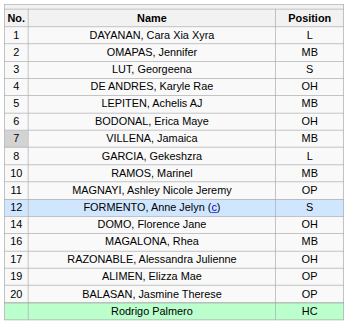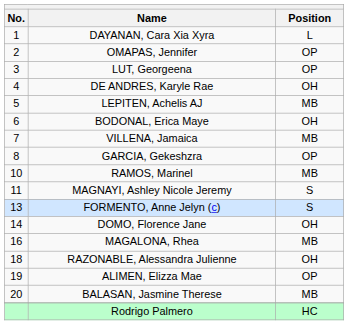 <table class="wikitable mw-collapsible mw-collapsed" style="text-align:center; width:500px; border:none">
 <tr>
 <th style="text-align:left" colspan="3"></th>
 </tr>
 <tr>
 <th style="width:7%">No.</th>
 <th>Name</th>
 <th style="width:20%">Position</th>
 </tr>
 <tr>
 <td>1</td>
 <td>DAYANAN, Cara Xia Xyra</td>
 <td>L</td>
 </tr>
 <tr>
 <td>2</td>
 <td>OMAPAS, Jennifer</td>
-<td>MB</td>
+<td>OP</td>
 </tr>
 <tr>
 <td>3</td>
 <td>LUT, Georgeena</td>
-<td>S</td>
+<td>OP</td>
 </tr>
 <tr>
 <td>4</td>
 <td>DE ANDRES, Karyle Rae</td>
 <td>OH</td>
 </tr>
 <tr>
 <td>5</td>
 <td>LEPITEN, Achelis AJ</td>
 <td>MB</td>
 </tr>
 <tr>
 <td>6</td>
 <td>BODONAL, Erica Maye</td>
 <td>OH</td>
 </tr>
 <tr>
-<td style="background: lightgrey;">7</td>
+<td>7</td>
 <td>VILLENA, Jamaica</td>
 <td>MB</td>
 </tr>
 <tr>
 <td>8</td>
 <td>GARCIA, Gekeshzra</td>
-<td>L</td>
+<td>OP</td>
 </tr>
 <tr>
 <td>10</td>
 <td>RAMOS, Marinel</td>
 <td>MB</td>
 </tr>
 <tr>
 <td>11</td>
 <td>MAGNAYI, Ashley Nicole Jeremy</td>
-<td>OP</td>
+<td>S</td>
 </tr>
 <tr bgcolor=#D0E6FF>
-<td>12</td>
+<td>13</td>
 <td>FORMENTO, Anne Jelyn (<a href='#'>c</a>)</td>
 <td>S</td>
 </tr>
 <tr>
 <td>14</td>
 <td>DOMO, Florence Jane</td>
 <td>OH</td>
 </tr>
 <tr>
 <td>16</td>
 <td>MAGALONA, Rhea</td>
 <td>MB</td>
 </tr>
 <tr>
-<td>17</td>
+<td>18</td>
 <td>RAZONABLE, Alessandra Julienne</td>
 <td>OH</td>
 </tr>
 <tr>
 <td>19</td>
 <td>ALIMEN, Elizza Mae</td>
 <td>OP</td>
 </tr>
 <tr>
 <td>20</td>
 <td>BALASAN, Jasmine Therese</td>
-<td>OP</td>
+<td>MB</td>
 </tr>
 <tr>
 </tr>
 <tr bgcolor=#BBFFCC>
 <td></td>
 <td>Rodrigo Palmero</td>
 <td>HC</td>
 </tr>
 </table>
